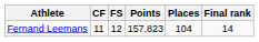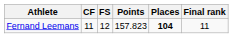 <table class="wikitable" border="1" style="font-size:90%">
 <tr>
 <th>Athlete</th>
 <th>CF</th>
 <th>FS</th>
 <th>Points</th>
 <th>Places</th>
 <th>Final rank</th>
 </tr>
 <tr align=center>
 <td align=left><a href='#'>Fernand Leemans</a></td>
 <td>11</td>
 <td>12</td>
 <td>157.823</td>
-<td>104</td>
-<td>14</td>
+<td><strong>104</strong></td>
+<td>11</td>
 </tr>
 </table>
